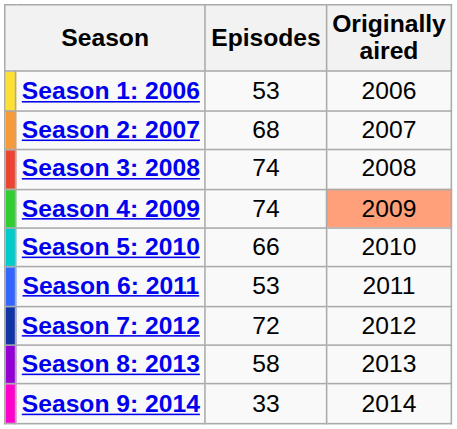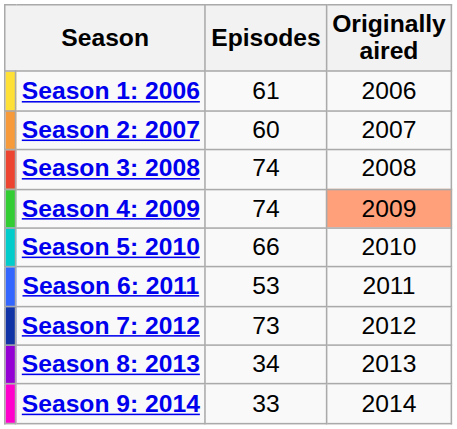 <table class="wikitable" style="text-align:center">
 <tr>
 <th colspan=2>Season</th>
 <th>Episodes</th>
 <th>Originally<br>aired</th>
 </tr>
 <tr>
 <td bgcolor="#FFE135"></td>
 <td><strong><a href='#'>Season 1: 2006</a></strong></td>
-<td>53</td>
+<td>61</td>
 <td>2006</td>
 </tr>
 <tr>
 <td bgcolor="#F79A3A"></td>
 <td><strong><a href='#'>Season 2: 2007</a></strong></td>
-<td>68</td>
+<td>60</td>
 <td>2007</td>
 </tr>
 <tr>
 <td bgcolor="#ED4431"></td>
 <td><strong><a href='#'>Season 3: 2008</a></strong></td>
 <td>74</td>
 <td>2008</td>
 </tr>
 <tr>
 <td bgcolor="#32CD32"></td>
 <td><strong><a href='#'>Season 4: 2009</a></strong></td>
 <td>74</td>
 <td style="background: lightsalmon;">2009</td>
 </tr>
 <tr>
 <td bgcolor="00CCCC"></td>
 <td><strong><a href='#'>Season 5: 2010</a></strong></td>
 <td>66</td>
 <td>2010</td>
 </tr>
 <tr>
 <td bgcolor="#3366FF"></td>
 <td><strong><a href='#'>Season 6: 2011</a></strong></td>
 <td>53</td>
 <td>2011</td>
 </tr>
 <tr>
 <td bgcolor="#1034A6"></td>
 <td><strong><a href='#'>Season 7: 2012</a></strong></td>
-<td>72</td>
+<td>73</td>
 <td>2012</td>
 </tr>
 <tr>
 <td bgcolor="94 00 D3"></td>
 <td><strong><a href='#'>Season 8: 2013</a></strong></td>
-<td>58</td>
+<td>34</td>
 <td>2013</td>
 </tr>
 <tr>
 <td bgcolor="FF00CC"></td>
 <td><strong><a href='#'>Season 9: 2014</a></strong></td>
 <td>33</td>
 <td>2014</td>
 </tr>
 </table>
